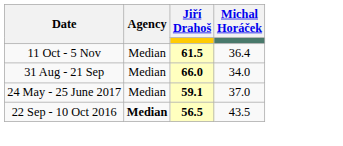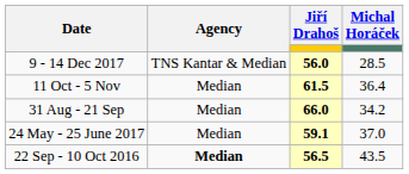 <table class="wikitable collapsible collapsed" style=text-align:center>
 <tr>
 <th rowspan="2">Date</th>
 <th rowspan="2">Agency</th>
 <th><a href='#'>Jiří Drahoš</a></th>
 <th><a href='#'>Michal Horáček</a></th>
 </tr>
 <tr>
 <th style="background:#FFCB03; width:40px;"></th>
 <th style="background:#49796B; width:40px;"></th>
 </tr>
 <tr>
+<td>9 - 14 Dec 2017</td>
+<td>TNS Kantar & Median</td>
+<td style="background:#FFFFBF"><strong>56.0</strong></td>
+<td>28.5</td>
+</tr>
+<tr>
 <td>11 Oct - 5 Nov</td>
 <td>Median</td>
 <td style="background:#FFFFBF"><strong>61.5</strong></td>
 <td>36.4</td>
 </tr>
 <tr>
 <td>31 Aug - 21 Sep</td>
 <td>Median</td>
 <td style="background:#FFFFBF"><strong>66.0</strong></td>
-<td>34.0</td>
+<td>34.2</td>
 </tr>
 <tr>
 <td>24 May - 25 June 2017</td>
 <td>Median</td>
 <td style="background:#FFFFBF"><strong>59.1</strong></td>
 <td>37.0</td>
 </tr>
 <tr>
 <td>22 Sep - 10 Oct 2016</td>
 <td><strong>Median</strong></td>
 <td style="background:#FFFFBF"><strong>56.5</strong></td>
 <td>43.5</td>
 </tr>
 </table>
